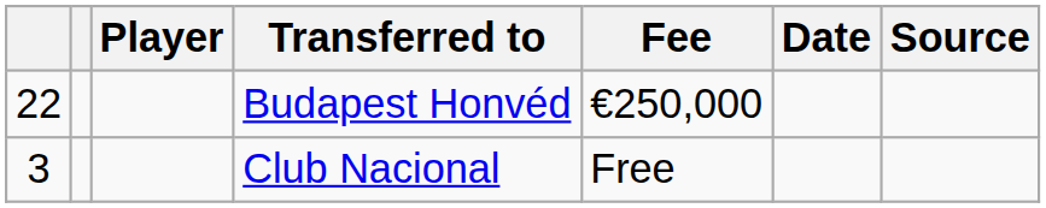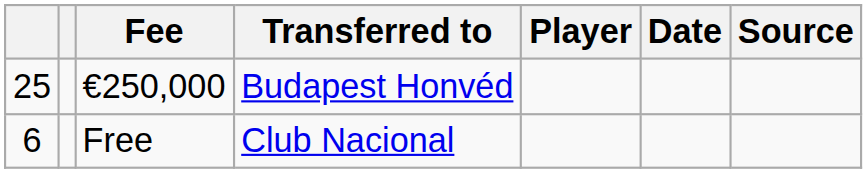 <table class="wikitable plainrowheaders sortable">
 <tr>
 <th></th>
 <th></th>
+<th !scope=col; style="width: 65px;">Fee</th>
+<th>Transferred to</th>
 <th scope=col>Player</th>
-<th>Transferred to</th>
-<th !scope=col; style="width: 65px;">Fee</th>
 <th scope=col>Date</th>
 <th scope=col>Source</th>
 </tr>
 <tr>
-<td align=center>22</td>
+<td align=center>25</td>
 <td align=center></td>
+<td>€250,000</td>
+<td> <a href='#'>Budapest Honvéd</a></td>
 <td></td>
-<td> <a href='#'>Budapest Honvéd</a></td>
-<td>€250,000</td>
 <td></td>
 <td></td>
 </tr>
 <tr>
-<td align=center>3</td>
+<td align=center>6</td>
 <td align=center></td>
+<td>Free</td>
+<td> <a href='#'>Club Nacional</a></td>
 <td></td>
-<td> <a href='#'>Club Nacional</a></td>
-<td>Free</td>
 <td></td>
 <td></td>
 </tr>
 </table>
